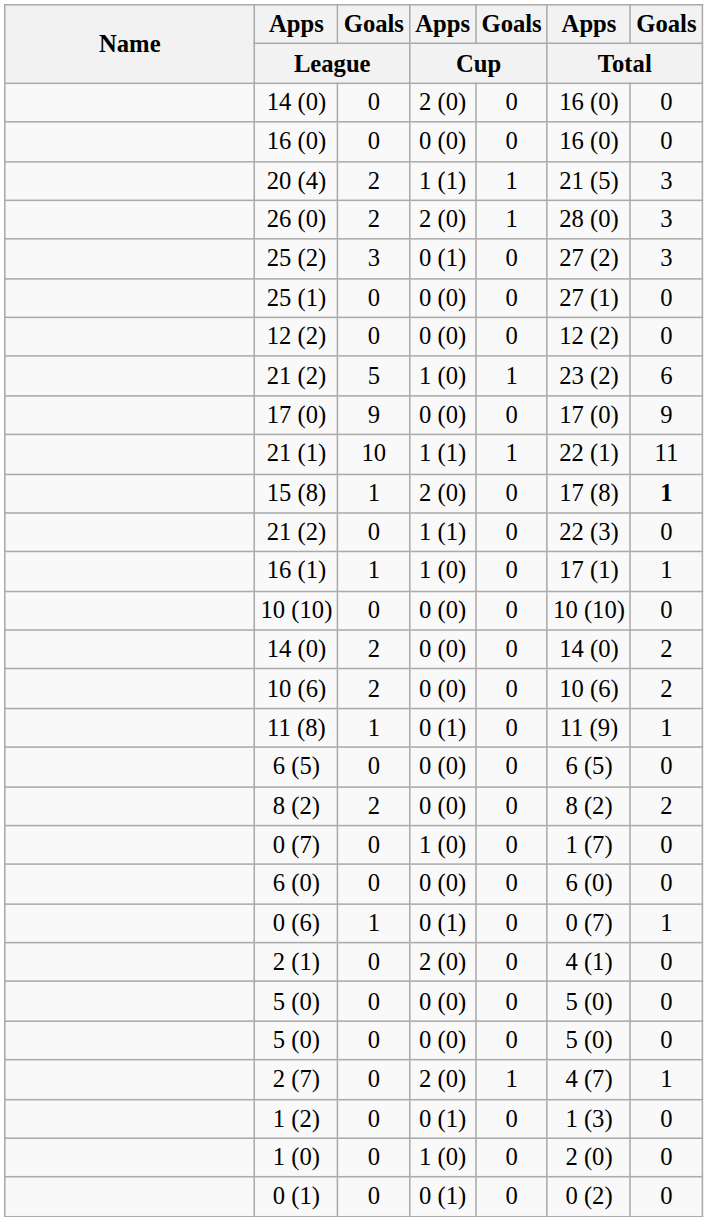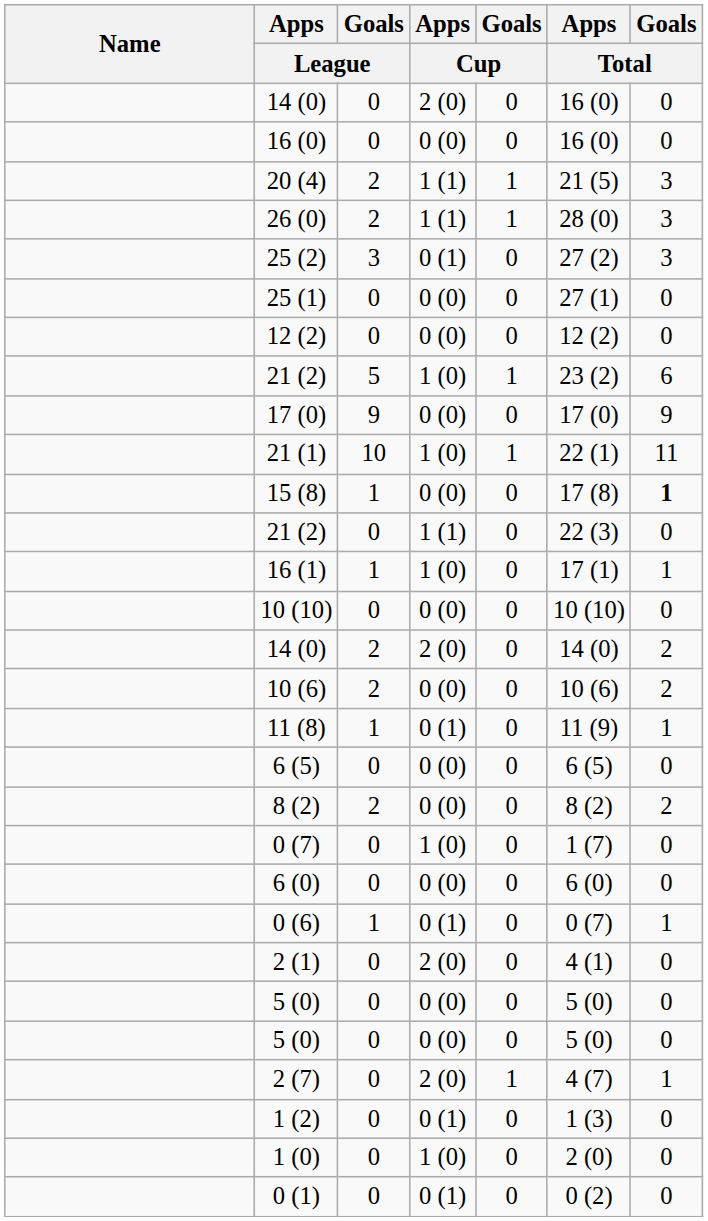 <table class="wikitable sortable" style="text-align:center">
 <tr>
 <th rowspan="2" width="155">Name</th>
 <th>Apps</th>
 <th>Goals</th>
 <th>Apps</th>
 <th>Goals</th>
 <th>Apps</th>
 <th>Goals</th>
 </tr>
 <tr class="unsortable">
 <th colspan="2" width="55">League</th>
 <th colspan="2" width="55">Cup</th>
 <th colspan="2" width="55">Total</th>
 </tr>
 <tr>
 <td align="left"> </td>
 <td>14 (0)</td>
 <td>0</td>
 <td>2 (0)</td>
 <td>0</td>
 <td>16 (0)</td>
 <td>0</td>
 </tr>
 <tr>
 <td align="left"> </td>
 <td>16 (0)</td>
 <td>0</td>
 <td>0 (0)</td>
 <td>0</td>
 <td>16 (0)</td>
 <td>0</td>
 </tr>
 <tr>
 <td align="left"> </td>
 <td>20 (4)</td>
 <td>2</td>
 <td>1 (1)</td>
 <td>1</td>
 <td>21 (5)</td>
 <td>3</td>
 </tr>
 <tr>
 <td align="left"> </td>
 <td>26 (0)</td>
 <td>2</td>
-<td>2 (0)</td>
+<td>1 (1)</td>
 <td>1</td>
 <td>28 (0)</td>
 <td>3</td>
 </tr>
 <tr>
 <td align="left"> </td>
 <td>25 (2)</td>
 <td>3</td>
 <td>0 (1)</td>
 <td>0</td>
 <td>27 (2)</td>
 <td>3</td>
 </tr>
 <tr>
 <td align="left"> </td>
 <td>25 (1)</td>
 <td>0</td>
 <td>0 (0)</td>
 <td>0</td>
 <td>27 (1)</td>
 <td>0</td>
 </tr>
 <tr>
 <td align="left"> </td>
 <td>12 (2)</td>
 <td>0</td>
 <td>0 (0)</td>
 <td>0</td>
 <td>12 (2)</td>
 <td>0</td>
 </tr>
 <tr>
 <td align="left"> </td>
 <td>21 (2)</td>
 <td>5</td>
 <td>1 (0)</td>
 <td>1</td>
 <td>23 (2)</td>
 <td>6</td>
 </tr>
 <tr>
 <td align="left"> </td>
 <td>17 (0)</td>
 <td>9</td>
 <td>0 (0)</td>
 <td>0</td>
 <td>17 (0)</td>
 <td>9</td>
 </tr>
 <tr>
 <td align="left"> </td>
 <td>21 (1)</td>
 <td>10</td>
-<td>1 (1)</td>
+<td>1 (0)</td>
 <td>1</td>
 <td>22 (1)</td>
 <td>11</td>
 </tr>
 <tr>
 <td align="left"> </td>
 <td>15 (8)</td>
 <td>1</td>
-<td>2 (0)</td>
+<td>0 (0)</td>
 <td>0</td>
 <td>17 (8)</td>
 <td><strong>1</strong></td>
 </tr>
 <tr>
 <td align="left"> </td>
 <td>21 (2)</td>
 <td>0</td>
 <td>1 (1)</td>
 <td>0</td>
 <td>22 (3)</td>
 <td>0</td>
 </tr>
 <tr>
 <td align="left"> </td>
 <td>16 (1)</td>
 <td>1</td>
 <td>1 (0)</td>
 <td>0</td>
 <td>17 (1)</td>
 <td>1</td>
 </tr>
 <tr>
 <td align="left"> </td>
 <td>10 (10)</td>
 <td>0</td>
 <td>0 (0)</td>
 <td>0</td>
 <td>10 (10)</td>
 <td>0</td>
 </tr>
 <tr>
 <td align="left"> </td>
 <td>14 (0)</td>
 <td>2</td>
-<td>0 (0)</td>
+<td>2 (0)</td>
 <td>0</td>
 <td>14 (0)</td>
 <td>2</td>
 </tr>
 <tr>
 <td align="left"> </td>
 <td>10 (6)</td>
 <td>2</td>
 <td>0 (0)</td>
 <td>0</td>
 <td>10 (6)</td>
 <td>2</td>
 </tr>
 <tr>
 <td align="left"> </td>
 <td>11 (8)</td>
 <td>1</td>
 <td>0 (1)</td>
 <td>0</td>
 <td>11 (9)</td>
 <td>1</td>
 </tr>
 <tr>
 <td align="left"> </td>
 <td>6 (5)</td>
 <td>0</td>
 <td>0 (0)</td>
 <td>0</td>
 <td>6 (5)</td>
 <td>0</td>
 </tr>
 <tr>
 <td align="left"> </td>
 <td>8 (2)</td>
 <td>2</td>
 <td>0 (0)</td>
 <td>0</td>
 <td>8 (2)</td>
 <td>2</td>
 </tr>
 <tr>
 <td align="left"> </td>
 <td>0 (7)</td>
 <td>0</td>
 <td>1 (0)</td>
 <td>0</td>
 <td>1 (7)</td>
 <td>0</td>
 </tr>
 <tr>
 <td align="left"> </td>
 <td>6 (0)</td>
 <td>0</td>
 <td>0 (0)</td>
 <td>0</td>
 <td>6 (0)</td>
 <td>0</td>
 </tr>
 <tr>
 <td align="left"> </td>
 <td>0 (6)</td>
 <td>1</td>
 <td>0 (1)</td>
 <td>0</td>
 <td>0 (7)</td>
 <td>1</td>
 </tr>
 <tr>
 <td align="left"> </td>
 <td>2 (1)</td>
 <td>0</td>
 <td>2 (0)</td>
 <td>0</td>
 <td>4 (1)</td>
 <td>0</td>
 </tr>
 <tr>
 <td align="left"> </td>
 <td>5 (0)</td>
 <td>0</td>
 <td>0 (0)</td>
 <td>0</td>
 <td>5 (0)</td>
 <td>0</td>
 </tr>
 <tr>
 <td align="left"> </td>
 <td>5 (0)</td>
 <td>0</td>
 <td>0 (0)</td>
 <td>0</td>
 <td>5 (0)</td>
 <td>0</td>
 </tr>
 <tr>
 <td align="left"> </td>
 <td>2 (7)</td>
 <td>0</td>
 <td>2 (0)</td>
 <td>1</td>
 <td>4 (7)</td>
 <td>1</td>
 </tr>
 <tr>
 <td align="left"> </td>
 <td>1 (2)</td>
 <td>0</td>
 <td>0 (1)</td>
 <td>0</td>
 <td>1 (3)</td>
 <td>0</td>
 </tr>
 <tr>
 <td align="left"> </td>
 <td>1 (0)</td>
 <td>0</td>
 <td>1 (0)</td>
 <td>0</td>
 <td>2 (0)</td>
 <td>0</td>
 </tr>
 <tr>
 <td align="left"> </td>
 <td>0 (1)</td>
 <td>0</td>
 <td>0 (1)</td>
 <td>0</td>
 <td>0 (2)</td>
 <td>0</td>
 </tr>
 <tr>
 </tr>
 </table>
